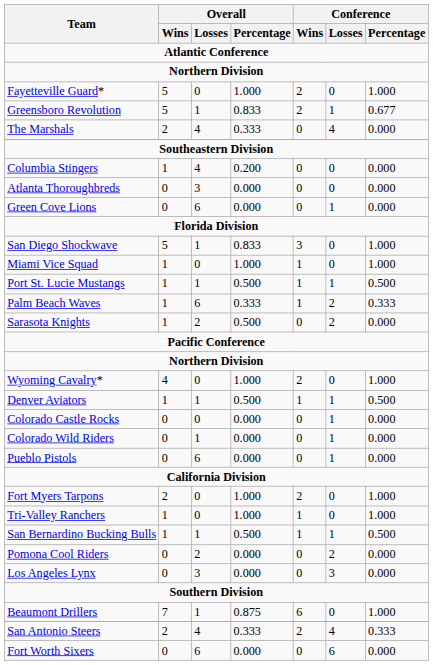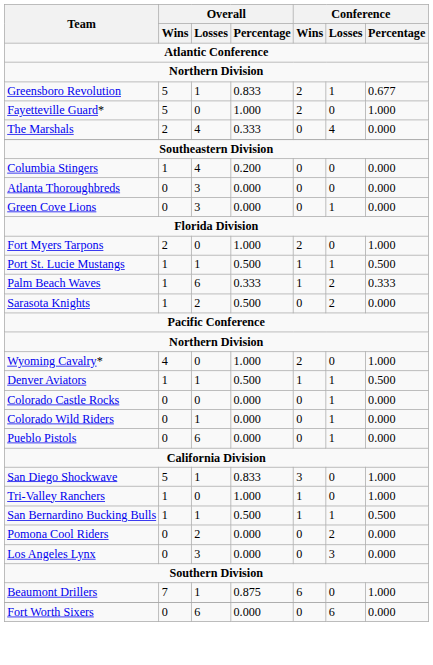 <table class="wikitable">
 <tr>
 <th rowspan="2" align="center">Team</th>
 <th colspan="3" align="center">Overall</th>
 <th colspan="3" align="center">Conference</th>
 </tr>
 <tr>
 <th>Wins</th>
 <th>Losses</th>
 <th>Percentage</th>
 <th>Wins</th>
 <th>Losses</th>
 <th>Percentage</th>
 </tr>
 <tr>
 <td colspan="7" align="center"><strong>Atlantic Conference</strong></td>
 </tr>
 <tr>
 <td colspan="7" align="center"><strong>Northern Division</strong></td>
 </tr>
 <tr>
+<td><a href='#'>Greensboro Revolution</a></td>
+<td>5</td>
+<td>1</td>
+<td>0.833</td>
+<td>2</td>
+<td>1</td>
+<td>0.677</td>
+</tr>
+<tr>
 <td><a href='#'>Fayetteville Guard</a>*</td>
 <td>5</td>
 <td>0</td>
 <td>1.000</td>
 <td>2</td>
 <td>0</td>
 <td>1.000</td>
-</tr>
-<tr>
-<td><a href='#'>Greensboro Revolution</a></td>
-<td>5</td>
-<td>1</td>
-<td>0.833</td>
-<td>2</td>
-<td>1</td>
-<td>0.677</td>
 </tr>
 <tr>
 <td><a href='#'>The Marshals</a></td>
 <td>2</td>
 <td>4</td>
 <td>0.333</td>
 <td>0</td>
 <td>4</td>
 <td>0.000</td>
 </tr>
 <tr>
 </tr>
 <tr>
 <td colspan="7" align="center"><strong>Southeastern Division</strong></td>
 </tr>
 <tr>
 <td><a href='#'>Columbia Stingers</a></td>
 <td>1</td>
 <td>4</td>
 <td>0.200</td>
 <td>0</td>
 <td>0</td>
 <td>0.000</td>
 </tr>
 <tr>
 <td><a href='#'>Atlanta Thoroughbreds</a></td>
 <td>0</td>
 <td>3</td>
 <td>0.000</td>
 <td>0</td>
 <td>0</td>
 <td>0.000</td>
 </tr>
 <tr>
 <td><a href='#'>Green Cove Lions</a></td>
 <td>0</td>
-<td>6</td>
+<td>3</td>
 <td>0.000</td>
 <td>0</td>
 <td>1</td>
 <td>0.000</td>
 </tr>
 <tr>
 <td colspan="7" align="center"><strong>Florida Division</strong></td>
 </tr>
 <tr>
-<td><a href='#'>San Diego Shockwave</a></td>
-<td>5</td>
-<td>1</td>
-<td>0.833</td>
-<td>3</td>
+<td><a href='#'>Fort Myers Tarpons</a></td>
+<td>2</td>
 <td>0</td>
 <td>1.000</td>
-</tr>
-<tr>
-<td><a href='#'>Miami Vice Squad</a></td>
-<td>1</td>
-<td>0</td>
-<td>1.000</td>
-<td>1</td>
+<td>2</td>
 <td>0</td>
 <td>1.000</td>
 </tr>
 <tr>
 <td><a href='#'>Port St. Lucie Mustangs</a></td>
 <td>1</td>
 <td>1</td>
 <td>0.500</td>
 <td>1</td>
 <td>1</td>
 <td>0.500</td>
 </tr>
 <tr>
 <td><a href='#'>Palm Beach Waves</a></td>
 <td>1</td>
 <td>6</td>
 <td>0.333</td>
 <td>1</td>
 <td>2</td>
 <td>0.333</td>
 </tr>
 <tr>
 <td><a href='#'>Sarasota Knights</a></td>
 <td>1</td>
 <td>2</td>
 <td>0.500</td>
 <td>0</td>
 <td>2</td>
 <td>0.000</td>
 </tr>
 <tr>
 <td colspan="7" align="center"><strong>Pacific Conference</strong></td>
 </tr>
 <tr>
 <td colspan="7" align="center"><strong>Northern Division</strong></td>
 </tr>
 <tr>
 <td><a href='#'>Wyoming Cavalry</a>*</td>
 <td>4</td>
 <td>0</td>
 <td>1.000</td>
 <td>2</td>
 <td>0</td>
 <td>1.000</td>
 </tr>
 <tr>
 <td><a href='#'>Denver Aviators</a></td>
 <td>1</td>
 <td>1</td>
 <td>0.500</td>
 <td>1</td>
 <td>1</td>
 <td>0.500</td>
 </tr>
 <tr>
 <td><a href='#'>Colorado Castle Rocks</a></td>
 <td>0</td>
 <td>0</td>
 <td>0.000</td>
 <td>0</td>
 <td>1</td>
 <td>0.000</td>
 </tr>
 <tr>
 <td><a href='#'>Colorado Wild Riders</a></td>
 <td>0</td>
 <td>1</td>
 <td>0.000</td>
 <td>0</td>
 <td>1</td>
 <td>0.000</td>
 </tr>
 <tr>
 <td><a href='#'>Pueblo Pistols</a></td>
 <td>0</td>
 <td>6</td>
 <td>0.000</td>
 <td>0</td>
 <td>1</td>
 <td>0.000</td>
 </tr>
 <tr>
 <td colspan="7" align="center"><strong>California Division</strong></td>
 </tr>
 <tr>
-<td><a href='#'>Fort Myers Tarpons</a></td>
-<td>2</td>
-<td>0</td>
-<td>1.000</td>
-<td>2</td>
+<td><a href='#'>San Diego Shockwave</a></td>
+<td>5</td>
+<td>1</td>
+<td>0.833</td>
+<td>3</td>
 <td>0</td>
 <td>1.000</td>
 </tr>
 <tr>
 <td><a href='#'>Tri-Valley Ranchers</a></td>
 <td>1</td>
 <td>0</td>
 <td>1.000</td>
 <td>1</td>
 <td>0</td>
 <td>1.000</td>
 </tr>
 <tr>
 <td><a href='#'>San Bernardino Bucking Bulls</a></td>
 <td>1</td>
 <td>1</td>
 <td>0.500</td>
 <td>1</td>
 <td>1</td>
 <td>0.500</td>
 </tr>
 <tr>
 <td><a href='#'>Pomona Cool Riders</a></td>
 <td>0</td>
 <td>2</td>
 <td>0.000</td>
 <td>0</td>
 <td>2</td>
 <td>0.000</td>
 </tr>
 <tr>
 <td><a href='#'>Los Angeles Lynx</a></td>
 <td>0</td>
 <td>3</td>
 <td>0.000</td>
 <td>0</td>
 <td>3</td>
 <td>0.000</td>
 </tr>
 <tr>
 <td colspan="7" align="center"><strong>Southern Division</strong></td>
 </tr>
 <tr>
 <td><a href='#'>Beaumont Drillers</a></td>
 <td>7</td>
 <td>1</td>
 <td>0.875</td>
 <td>6</td>
 <td>0</td>
 <td>1.000</td>
 </tr>
 <tr>
 </tr>
 <tr>
-<td><a href='#'>San Antonio Steers</a></td>
-<td>2</td>
-<td>4</td>
-<td>0.333</td>
-<td>2</td>
-<td>4</td>
-<td>0.333</td>
-</tr>
-<tr>
 <td><a href='#'>Fort Worth Sixers</a></td>
 <td>0</td>
 <td>6</td>
 <td>0.000</td>
 <td>0</td>
 <td>6</td>
 <td>0.000</td>
 </tr>
 </table>
